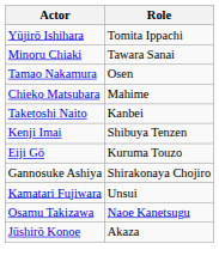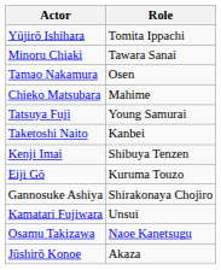 <table class="wikitable">
 <tr>
 <th>Actor</th>
 <th>Role</th>
 </tr>
 <tr>
 <td><a href='#'>Yūjirō Ishihara</a></td>
 <td>Tomita Ippachi</td>
 </tr>
 <tr>
 <td><a href='#'>Minoru Chiaki</a></td>
 <td>Tawara Sanai</td>
 </tr>
 <tr>
 <td><a href='#'>Tamao Nakamura</a></td>
 <td>Osen</td>
 </tr>
 <tr>
 <td><a href='#'>Chieko Matsubara</a></td>
 <td>Mahime</td>
+</tr>
+<tr>
+<td><a href='#'>Tatsuya Fuji</a></td>
+<td>Young Samurai</td>
 </tr>
 <tr>
 <td><a href='#'>Taketoshi Naito</a></td>
 <td>Kanbei</td>
 </tr>
 <tr>
 <td><a href='#'>Kenji Imai</a></td>
 <td>Shibuya Tenzen</td>
 </tr>
 <tr>
 <td><a href='#'>Eiji Gō</a></td>
 <td>Kuruma Touzo</td>
 </tr>
 <tr>
 <td>Gannosuke Ashiya</td>
 <td>Shirakonaya Chojiro</td>
 </tr>
 <tr>
 <td><a href='#'>Kamatari Fujiwara</a></td>
 <td>Unsui</td>
 </tr>
 <tr>
 <td><a href='#'>Osamu Takizawa</a></td>
 <td><a href='#'>Naoe Kanetsugu</a></td>
 </tr>
 <tr>
 <td><a href='#'>Jūshirō Konoe</a></td>
 <td>Akaza</td>
 </tr>
 </table>
